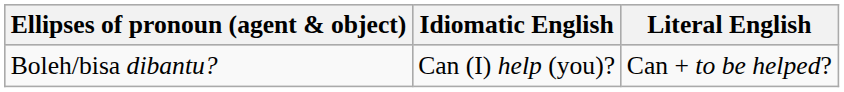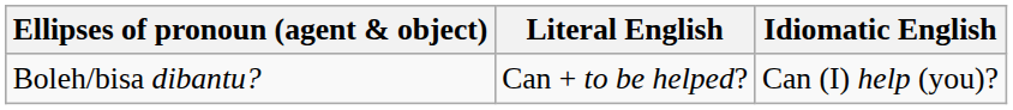 <table class="wikitable">
 <tr>
 <th>Ellipses of pronoun (agent & object)</th>
+<th>Literal English</th>
 <th>Idiomatic English</th>
-<th>Literal English</th>
 </tr>
 <tr>
 <td>Boleh/bisa <em>dibantu?</em></td>
+<td>Can + <em>to be helped</em>?</td>
 <td>Can (I) <em>help</em> (you)?</td>
-<td>Can + <em>to be helped</em>?</td>
 </tr>
 </table>
